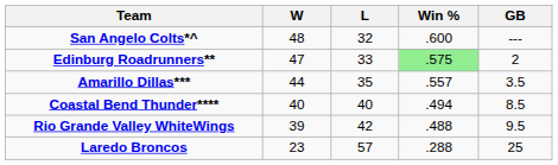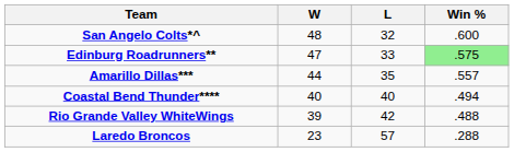 <table class="wikitable" width="50%">
 <tr>
 <th bgcolor="#DDDDFF" width="10%">Team</th>
 <th bgcolor="#DDDDFF" width="3%">W</th>
 <th bgcolor="#DDDDFF" width="3%">L</th>
 <th bgcolor="#DDDDFF" width="3%">Win %</th>
-<th bgcolor="#DDDDFF" width="3%">GB</th>
 </tr>
 <tr>
 <td align=center><strong><a href='#'>San Angelo Colts</a>*^</strong></td>
 <td align=center>48</td>
 <td align=center>32</td>
 <td align=center>.600</td>
-<td align=center>---</td>
 </tr>
 <tr>
 <td align=center><strong><a href='#'>Edinburg Roadrunners</a>**</strong></td>
 <td align=center>47</td>
 <td align=center>33</td>
 <td align=center style="background: lightgreen;">.575</td>
-<td align=center>2</td>
 </tr>
 <tr>
 <td align=center><strong><a href='#'>Amarillo Dillas</a>***</strong></td>
 <td align=center>44</td>
 <td align=center>35</td>
 <td align=center>.557</td>
-<td align=center>3.5</td>
 </tr>
 <tr>
 <td align=center><strong><a href='#'>Coastal Bend Thunder</a>****</strong></td>
 <td align=center>40</td>
 <td align=center>40</td>
 <td align=center>.494</td>
-<td align=center>8.5</td>
 </tr>
 <tr>
 <td align=center><strong><a href='#'>Rio Grande Valley WhiteWings</a></strong></td>
 <td align=center>39</td>
 <td align=center>42</td>
 <td align=center>.488</td>
-<td align=center>9.5</td>
 </tr>
 <tr>
 <td align=center><strong><a href='#'>Laredo Broncos</a></strong></td>
 <td align=center>23</td>
 <td align=center>57</td>
 <td align=center>.288</td>
-<td align=center>25</td>
 </tr>
 </table>
